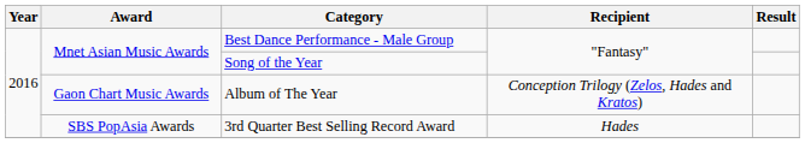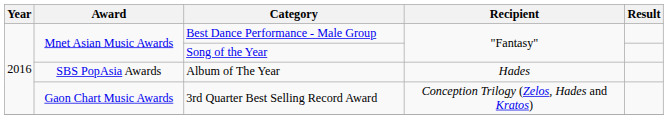 <table class="wikitable">
 <tr>
 <th>Year</th>
 <th style="width:200px;">Award</th>
 <th style="width:300px;">Category</th>
 <th style="width:300px;">Recipient</th>
 <th>Result</th>
 </tr>
 <tr>
 <td align="center" rowspan="4">2016</td>
 <td align="center" rowspan="2"><a href='#'>Mnet Asian Music Awards</a></td>
 <td><a href='#'>Best Dance Performance - Male Group</a></td>
 <td align="center" rowspan="2">"Fantasy"</td>
 <td></td>
 </tr>
 <tr>
 <td><a href='#'>Song of the Year</a></td>
 <td></td>
 </tr>
 <tr>
-<td align="center"><a href='#'>Gaon Chart Music Awards</a></td>
+<td align="center"><a href='#'>SBS PopAsia</a> Awards</td>
 <td>Album of The Year</td>
-<td align="center"><em>Conception Trilogy</em> (<em><a href='#'>Zelos</a></em>, <em>Hades</em> and <em><a href='#'>Kratos</a></em>)</td>
+<td align="center"><em>Hades</em></td>
 <td></td>
 </tr>
 <tr>
-<td align="center"><a href='#'>SBS PopAsia</a> Awards</td>
+<td align="center"><a href='#'>Gaon Chart Music Awards</a></td>
 <td>3rd Quarter Best Selling Record Award</td>
-<td align="center"><em>Hades</em></td>
+<td align="center"><em>Conception Trilogy</em> (<em><a href='#'>Zelos</a></em>, <em>Hades</em> and <em><a href='#'>Kratos</a></em>)</td>
 <td></td>
 </tr>
 <tr>
 </tr>
 </table>
